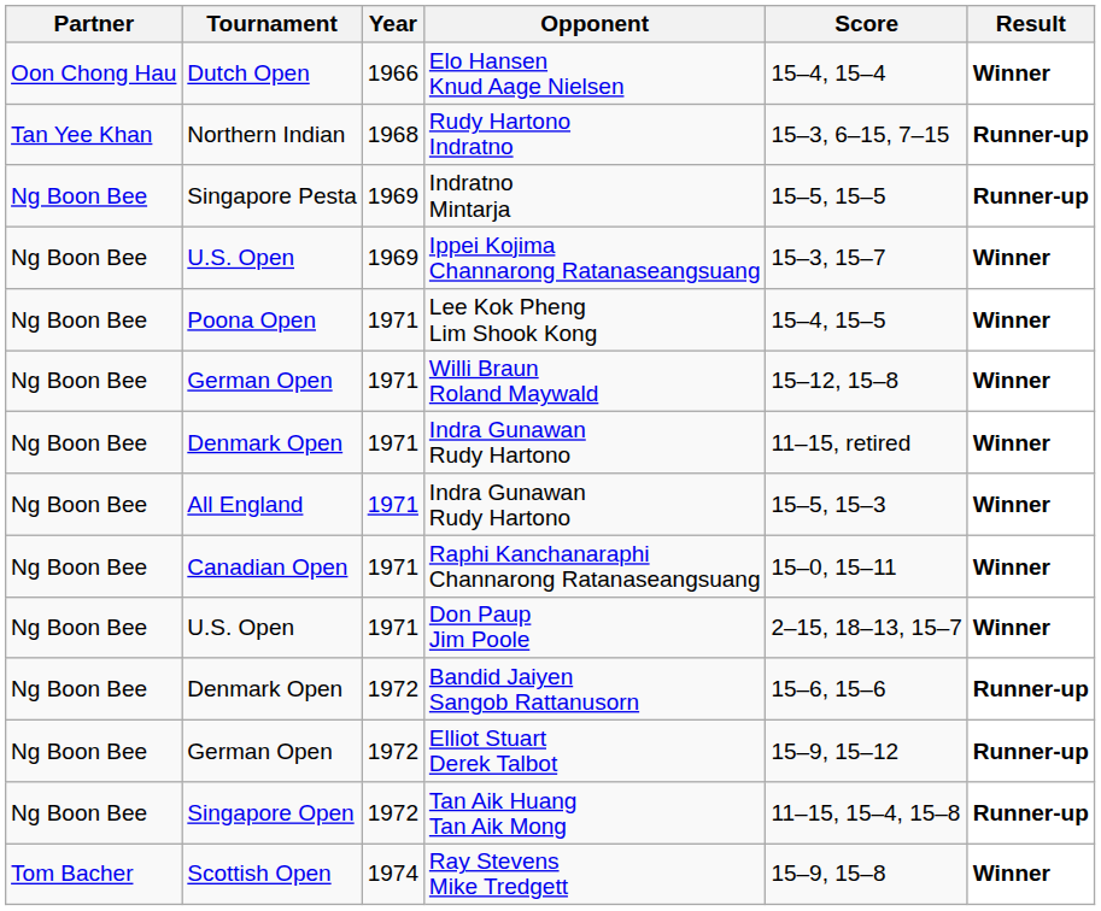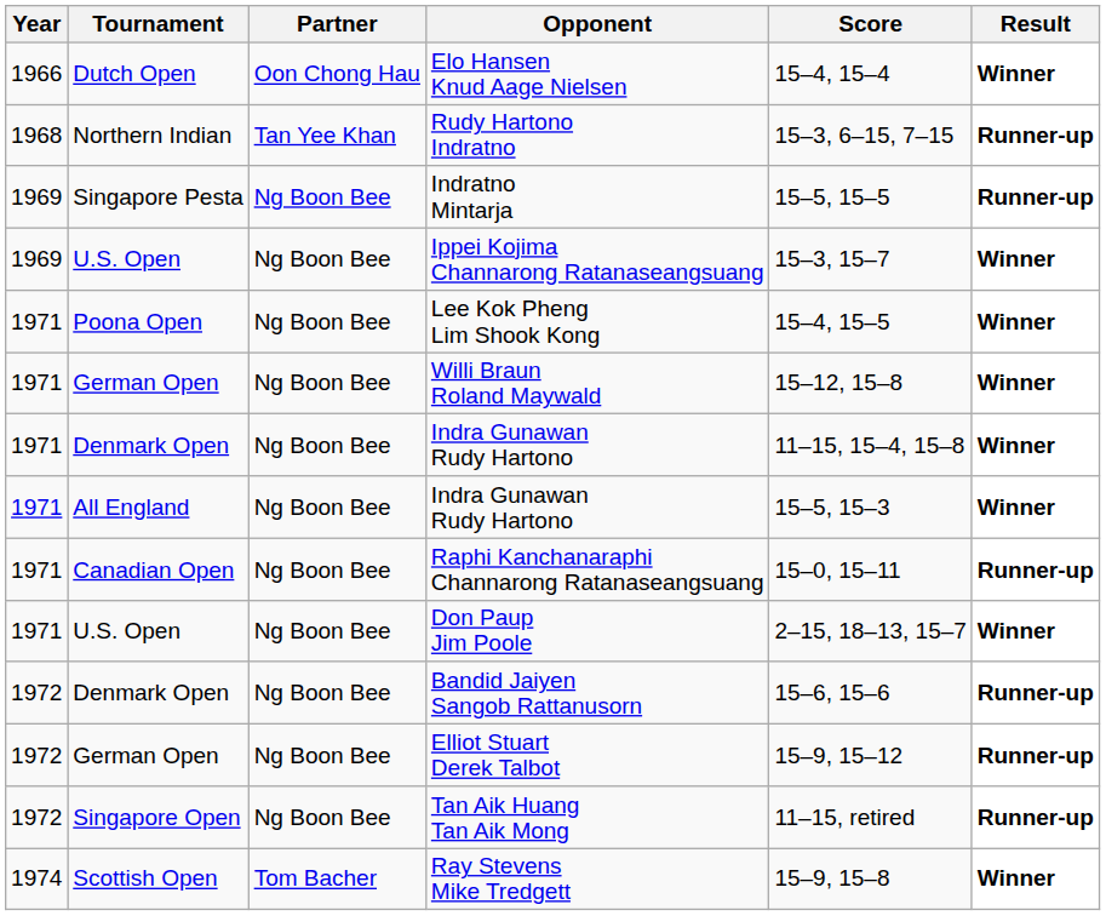 <table class="sortable wikitable" style="font-size: 90%;">
 <tr>
+<th>Year</th>
+<th>Tournament</th>
 <th>Partner</th>
-<th>Tournament</th>
-<th>Year</th>
 <th>Opponent</th>
 <th>Score</th>
 <th>Result</th>
 </tr>
 <tr>
+<td align="center">1966</td>
+<td><a href='#'>Dutch Open</a></td>
 <td> <a href='#'>Oon Chong Hau</a></td>
-<td><a href='#'>Dutch Open</a></td>
-<td align="center">1966</td>
 <td> <a href='#'>Elo Hansen</a><br> <a href='#'>Knud Aage Nielsen</a></td>
 <td>15–4, 15–4</td>
 <td style="text-align:left; background:white"> <strong>Winner</strong></td>
 </tr>
 <tr>
+<td align="center">1968</td>
+<td>Northern Indian</td>
 <td> <a href='#'>Tan Yee Khan</a></td>
-<td>Northern Indian</td>
-<td align="center">1968</td>
 <td> <a href='#'>Rudy Hartono</a><br> <a href='#'>Indratno</a></td>
 <td>15–3, 6–15, 7–15</td>
 <td style="text-align:left; background:white"> <strong>Runner-up</strong></td>
 </tr>
 <tr>
+<td align="center">1969</td>
+<td>Singapore Pesta</td>
 <td> <a href='#'>Ng Boon Bee</a></td>
-<td>Singapore Pesta</td>
-<td align="center">1969</td>
 <td> Indratno<br> Mintarja</td>
 <td>15–5, 15–5</td>
 <td style="text-align:left; background:white"> <strong>Runner-up</strong></td>
 </tr>
 <tr>
+<td align="center">1969</td>
+<td><a href='#'>U.S. Open</a></td>
 <td> Ng Boon Bee</td>
-<td><a href='#'>U.S. Open</a></td>
-<td align="center">1969</td>
 <td> <a href='#'>Ippei Kojima</a><br> <a href='#'>Channarong Ratanaseangsuang</a></td>
 <td>15–3, 15–7</td>
 <td style="text-align:left; background:white"> <strong>Winner</strong></td>
 </tr>
 <tr>
+<td align="center">1971</td>
+<td><a href='#'>Poona Open</a></td>
 <td> Ng Boon Bee</td>
-<td><a href='#'>Poona Open</a></td>
-<td align="center">1971</td>
 <td> Lee Kok Pheng<br> Lim Shook Kong</td>
 <td>15–4, 15–5</td>
 <td style="text-align:left; background:white"> <strong>Winner</strong></td>
 </tr>
 <tr>
+<td align="center">1971</td>
+<td><a href='#'>German Open</a></td>
 <td> Ng Boon Bee</td>
-<td><a href='#'>German Open</a></td>
-<td align="center">1971</td>
 <td> <a href='#'>Willi Braun</a><br> <a href='#'>Roland Maywald</a></td>
 <td>15–12, 15–8</td>
 <td style="text-align:left; background:white"> <strong>Winner</strong></td>
 </tr>
 <tr>
+<td align="center">1971</td>
+<td><a href='#'>Denmark Open</a></td>
 <td> Ng Boon Bee</td>
-<td><a href='#'>Denmark Open</a></td>
-<td align="center">1971</td>
 <td> <a href='#'>Indra Gunawan</a><br> Rudy Hartono</td>
-<td>11–15, retired</td>
+<td>11–15, 15–4, 15–8</td>
 <td style="text-align:left; background:white"> <strong>Winner</strong></td>
 </tr>
 <tr>
+<td align="center"><a href='#'>1971</a></td>
+<td><a href='#'>All England</a></td>
 <td> Ng Boon Bee</td>
-<td><a href='#'>All England</a></td>
-<td align="center"><a href='#'>1971</a></td>
 <td> Indra Gunawan<br> Rudy Hartono</td>
 <td>15–5, 15–3</td>
 <td style="text-align:left; background:white"> <strong>Winner</strong></td>
 </tr>
 <tr>
+<td align="center">1971</td>
+<td><a href='#'>Canadian Open</a></td>
 <td> Ng Boon Bee</td>
-<td><a href='#'>Canadian Open</a></td>
-<td align="center">1971</td>
 <td> <a href='#'>Raphi Kanchanaraphi</a><br> Channarong Ratanaseangsuang</td>
 <td>15–0, 15–11</td>
-<td style="text-align:left; background:white"> <strong>Winner</strong></td>
+<td style="text-align:left; background:white"> <strong>Runner-up</strong></td>
 </tr>
 <tr>
+<td align="center">1971</td>
+<td>U.S. Open</td>
 <td> Ng Boon Bee</td>
-<td>U.S. Open</td>
-<td align="center">1971</td>
 <td> <a href='#'>Don Paup</a><br> <a href='#'>Jim Poole</a></td>
 <td>2–15, 18–13, 15–7</td>
 <td style="text-align:left; background:white"> <strong>Winner</strong></td>
 </tr>
 <tr>
+<td align="center">1972</td>
+<td>Denmark Open</td>
 <td> Ng Boon Bee</td>
-<td>Denmark Open</td>
-<td align="center">1972</td>
 <td> <a href='#'>Bandid Jaiyen</a><br> <a href='#'>Sangob Rattanusorn</a></td>
 <td>15–6, 15–6</td>
 <td style="text-align:left; background:white"> <strong>Runner-up</strong></td>
 </tr>
 <tr>
+<td align="center">1972</td>
+<td>German Open</td>
 <td> Ng Boon Bee</td>
-<td>German Open</td>
-<td align="center">1972</td>
 <td> <a href='#'>Elliot Stuart</a><br> <a href='#'>Derek Talbot</a></td>
 <td>15–9, 15–12</td>
 <td style="text-align:left; background:white"> <strong>Runner-up</strong></td>
 </tr>
 <tr>
+<td align="center">1972</td>
+<td><a href='#'>Singapore Open</a></td>
 <td> Ng Boon Bee</td>
-<td><a href='#'>Singapore Open</a></td>
-<td align="center">1972</td>
 <td> <a href='#'>Tan Aik Huang</a><br> <a href='#'>Tan Aik Mong</a></td>
-<td>11–15, 15–4, 15–8</td>
+<td>11–15, retired</td>
 <td style="text-align:left; background:white"> <strong>Runner-up</strong></td>
 </tr>
 <tr>
+<td align="center">1974</td>
+<td><a href='#'>Scottish Open</a></td>
 <td> <a href='#'>Tom Bacher</a></td>
-<td><a href='#'>Scottish Open</a></td>
-<td align="center">1974</td>
 <td> <a href='#'>Ray Stevens</a><br> <a href='#'>Mike Tredgett</a></td>
 <td>15–9, 15–8</td>
 <td style="text-align:left; background:white"> <strong>Winner</strong></td>
 </tr>
 </table>
